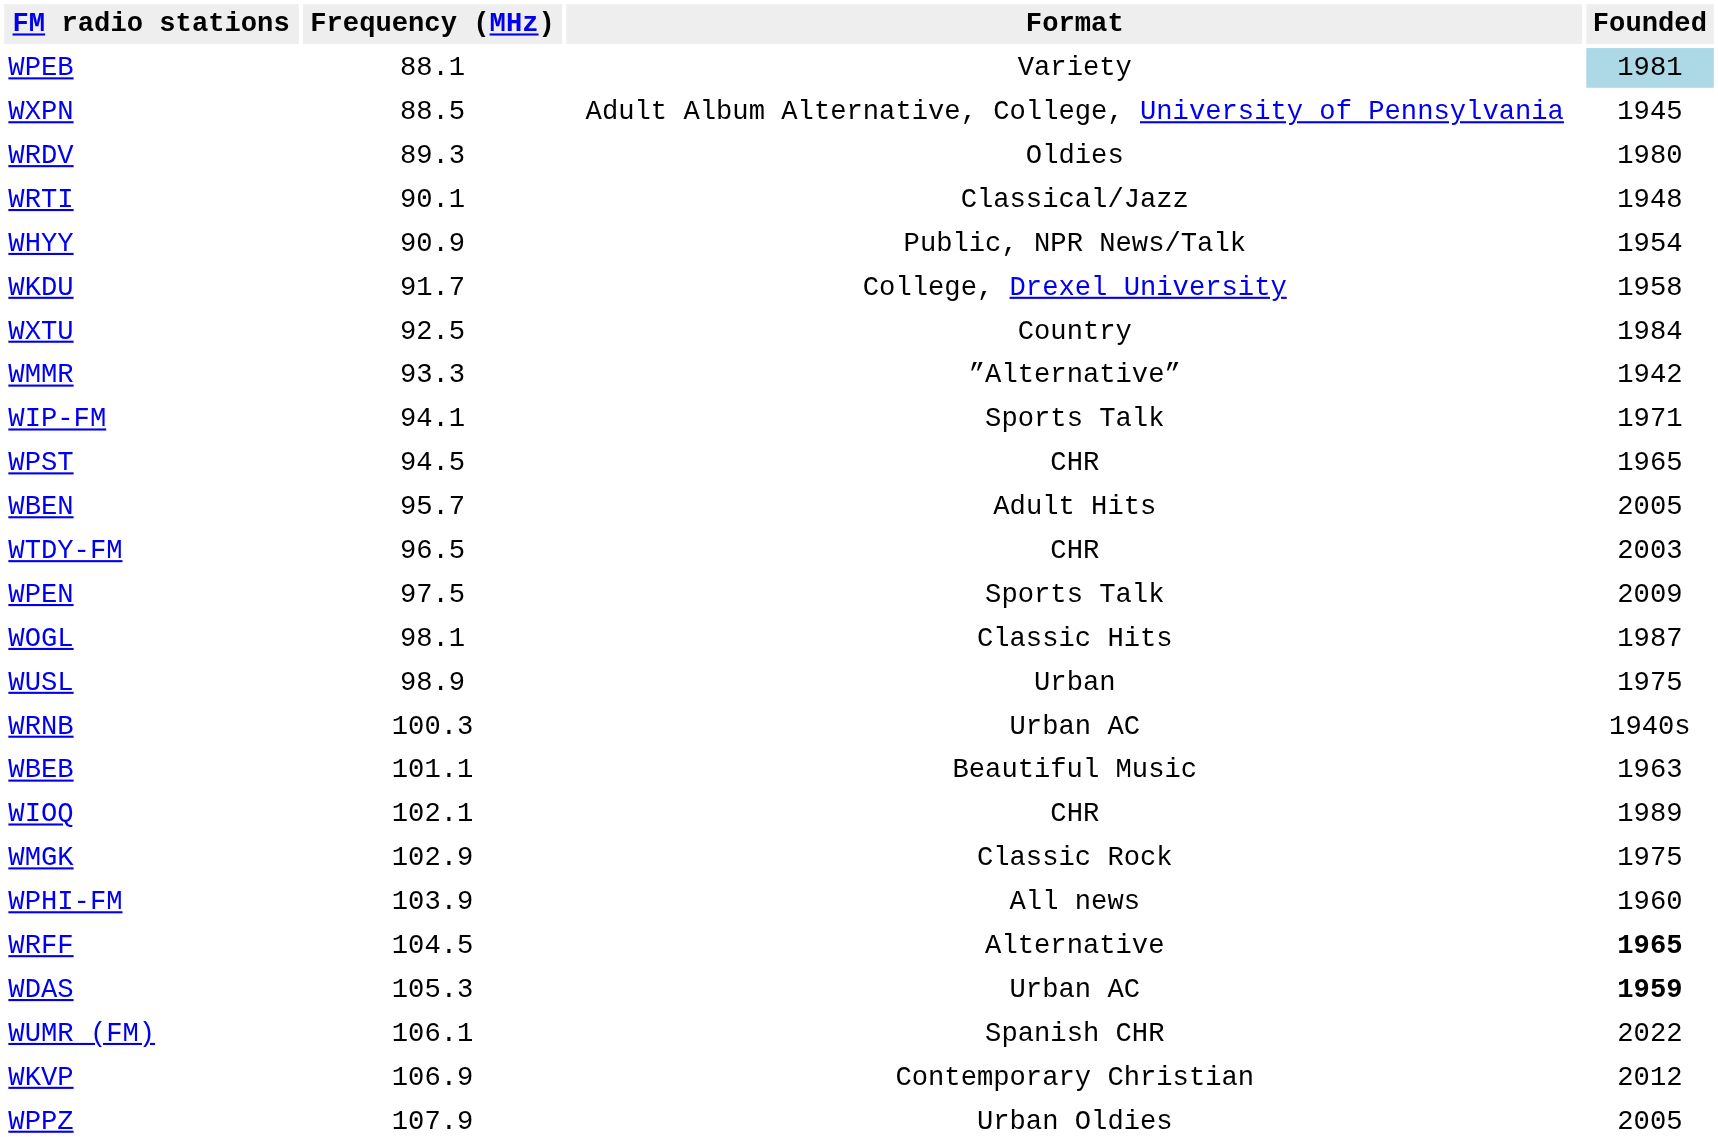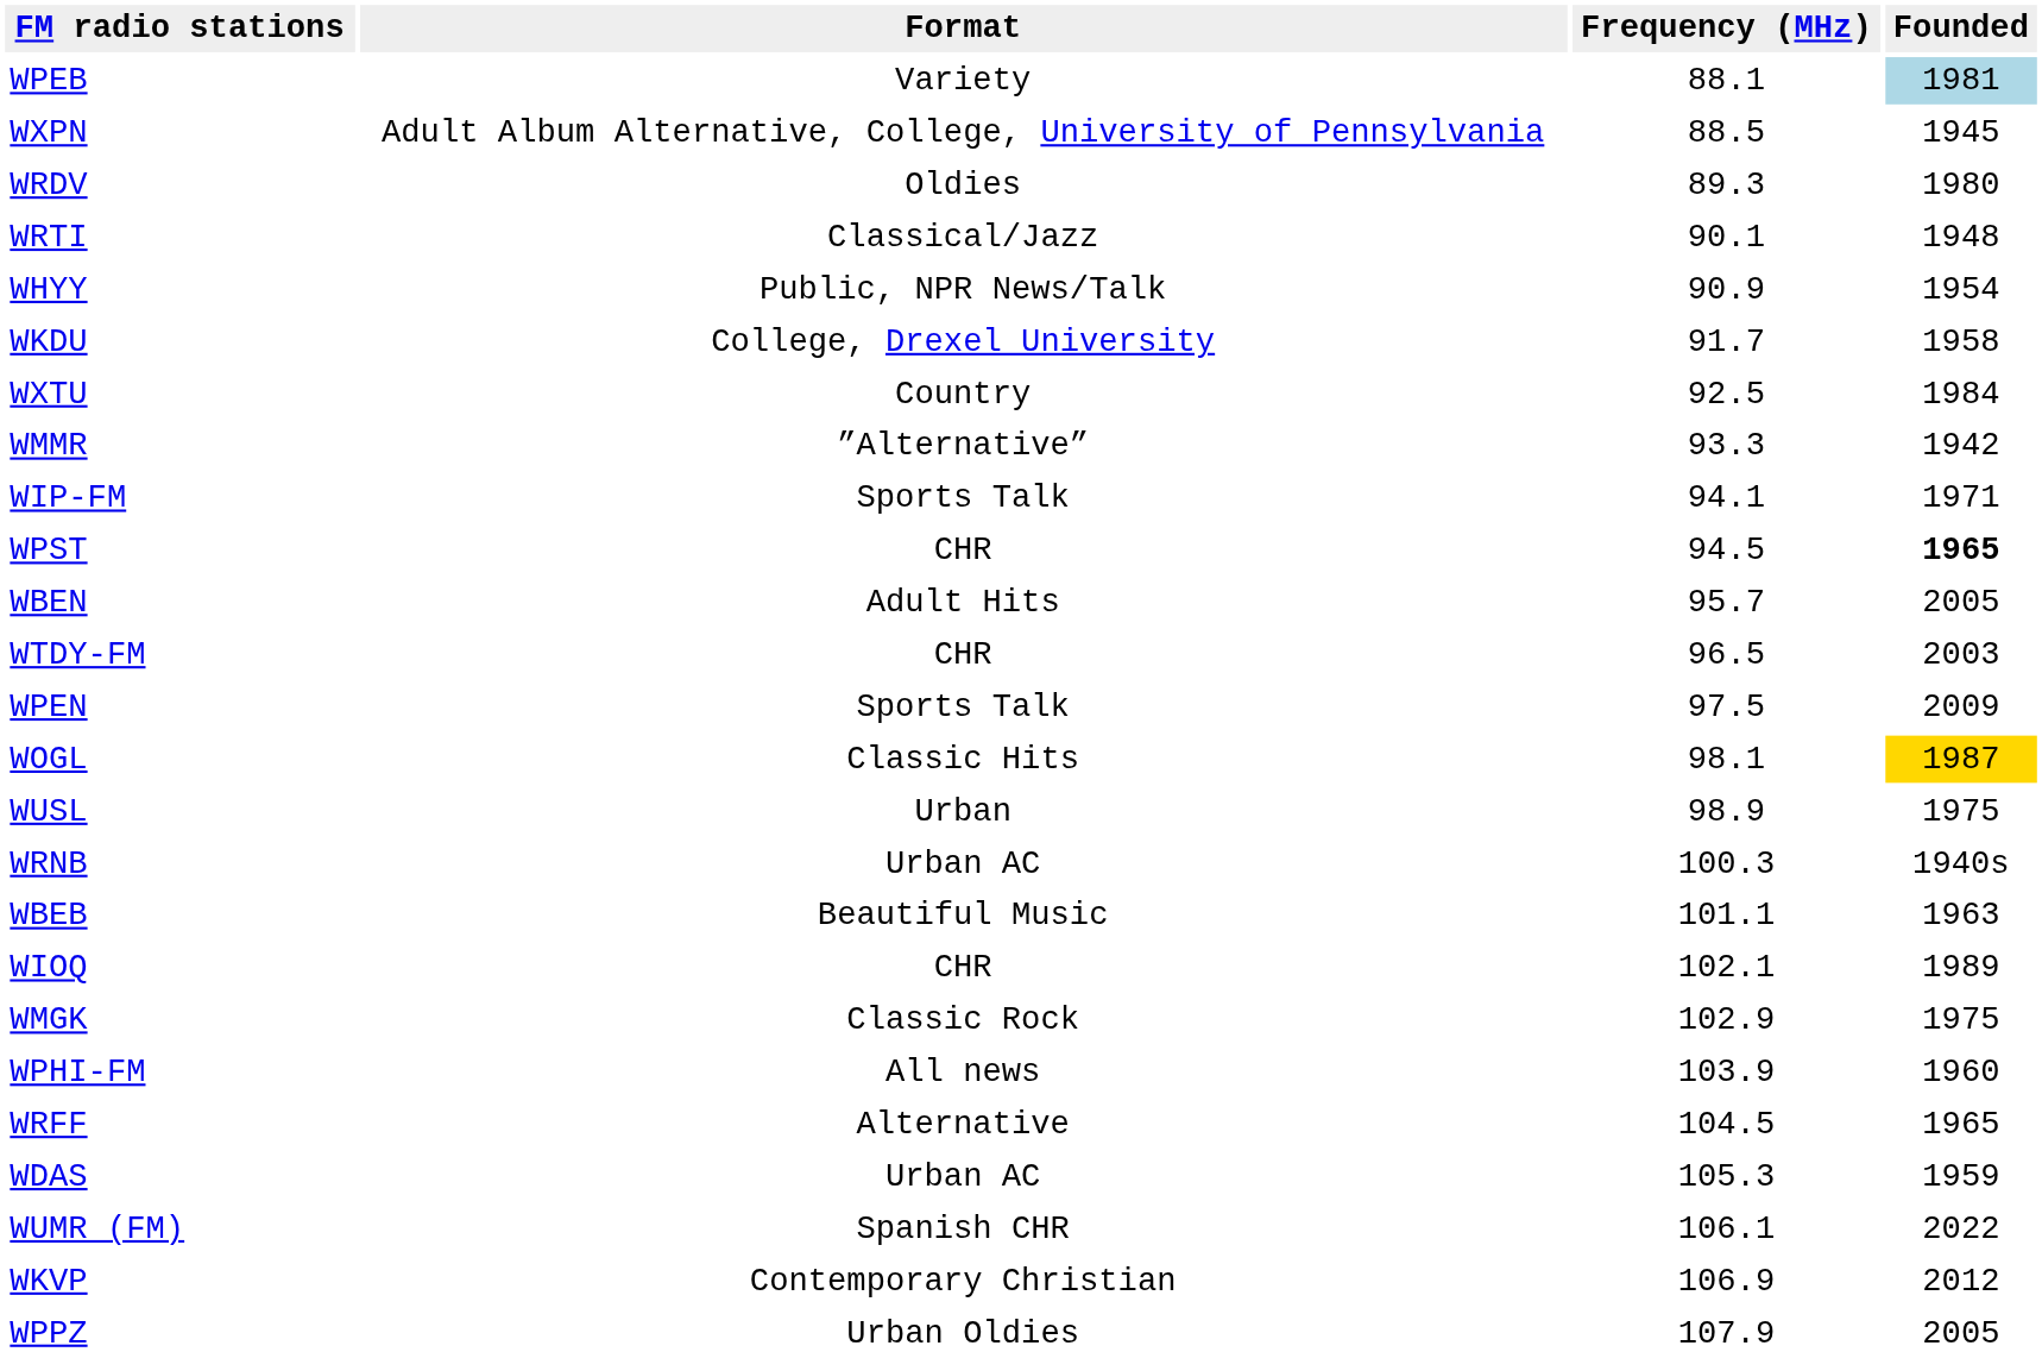 <table border=0 cellpadding=2 cellspacing=2 width=65%>
 <tr bgcolor=#EEEEEE>
 <th><a href='#'>FM</a> radio stations</th>
+<th>Format</th>
 <th>Frequency (<a href='#'>MHz</a>)</th>
-<th>Format</th>
 <th>Founded</th>
 </tr>
 <tr>
 <td><a href='#'>WPEB</a></td>
+<td align=center>Variety</td>
 <td align=center>88.1</td>
-<td align=center>Variety</td>
 <td align=center style="background: lightblue;">1981</td>
 </tr>
 <tr>
 <td><a href='#'>WXPN</a></td>
+<td align=center>Adult Album Alternative, College, <a href='#'>University of Pennsylvania</a></td>
 <td align=center>88.5</td>
-<td align=center>Adult Album Alternative, College, <a href='#'>University of Pennsylvania</a></td>
 <td align=center>1945</td>
 </tr>
 <tr>
 <td><a href='#'>WRDV</a></td>
+<td align=center>Oldies</td>
 <td align=center>89.3</td>
-<td align=center>Oldies</td>
 <td align=center>1980</td>
 </tr>
 <tr>
 <td><a href='#'>WRTI</a></td>
+<td align=center>Classical/Jazz</td>
 <td align=center>90.1</td>
-<td align=center>Classical/Jazz</td>
 <td align=center>1948</td>
 </tr>
 <tr>
 <td><a href='#'>WHYY</a></td>
+<td align=center>Public, NPR News/Talk</td>
 <td align=center>90.9</td>
-<td align=center>Public, NPR News/Talk</td>
 <td align=center>1954</td>
 </tr>
 <tr>
 <td><a href='#'>WKDU</a></td>
+<td align=center>College, <a href='#'>Drexel University</a></td>
 <td align=center>91.7</td>
-<td align=center>College, <a href='#'>Drexel University</a></td>
 <td align=center>1958</td>
 </tr>
 <tr>
 <td><a href='#'>WXTU</a></td>
+<td align=center>Country</td>
 <td align=center>92.5</td>
-<td align=center>Country</td>
 <td align=center>1984</td>
 </tr>
 <tr>
 <td><a href='#'>WMMR</a></td>
+<td align=center>”Alternative”</td>
 <td align=center>93.3</td>
-<td align=center>”Alternative”</td>
 <td align=center>1942</td>
 </tr>
 <tr>
 <td><a href='#'>WIP-FM</a></td>
+<td align=center>Sports Talk</td>
 <td align=center>94.1</td>
-<td align=center>Sports Talk</td>
 <td align=center>1971</td>
 </tr>
 <tr>
 <td><a href='#'>WPST</a></td>
+<td align=center>CHR</td>
 <td align=center>94.5</td>
-<td align=center>CHR</td>
-<td align=center>1965</td>
+<td align=center><strong>1965</strong></td>
 </tr>
 <tr>
 <td><a href='#'>WBEN</a></td>
+<td align=center>Adult Hits</td>
 <td align=center>95.7</td>
-<td align=center>Adult Hits</td>
 <td align=center>2005</td>
 </tr>
 <tr>
 <td><a href='#'>WTDY-FM</a></td>
+<td align=center>CHR</td>
 <td align=center>96.5</td>
-<td align=center>CHR</td>
 <td align=center>2003</td>
 </tr>
 <tr>
 <td><a href='#'>WPEN</a></td>
+<td align=center>Sports Talk</td>
 <td align=center>97.5</td>
-<td align=center>Sports Talk</td>
 <td align=center>2009</td>
 </tr>
 <tr>
 <td><a href='#'>WOGL</a></td>
+<td align=center>Classic Hits</td>
 <td align=center>98.1</td>
-<td align=center>Classic Hits</td>
-<td align=center>1987</td>
+<td align=center style="background: gold;">1987</td>
 </tr>
 <tr>
 <td><a href='#'>WUSL</a></td>
+<td align=center>Urban</td>
 <td align=center>98.9</td>
-<td align=center>Urban</td>
 <td align=center>1975</td>
 </tr>
 <tr>
 <td><a href='#'>WRNB</a></td>
+<td align=center>Urban AC</td>
 <td align=center>100.3</td>
-<td align=center>Urban AC</td>
 <td align=center>1940s</td>
 </tr>
 <tr>
 <td><a href='#'>WBEB</a></td>
+<td align=center>Beautiful Music</td>
 <td align=center>101.1</td>
-<td align=center>Beautiful Music</td>
 <td align=center>1963</td>
 </tr>
 <tr>
 <td><a href='#'>WIOQ</a></td>
+<td align=center>CHR</td>
 <td align=center>102.1</td>
-<td align=center>CHR</td>
 <td align=center>1989</td>
 </tr>
 <tr>
 <td><a href='#'>WMGK</a></td>
+<td align=center>Classic Rock</td>
 <td align=center>102.9</td>
-<td align=center>Classic Rock</td>
 <td align=center>1975</td>
 </tr>
 <tr>
 <td><a href='#'>WPHI-FM</a></td>
+<td align=center>All news</td>
 <td align=center>103.9</td>
-<td align=center>All news</td>
 <td align=center>1960</td>
 </tr>
 <tr>
 <td><a href='#'>WRFF</a></td>
+<td align=center>Alternative</td>
 <td align=center>104.5</td>
-<td align=center>Alternative</td>
-<td align=center><strong>1965</strong></td>
+<td align=center>1965</td>
 </tr>
 <tr>
 <td><a href='#'>WDAS</a></td>
+<td align=center>Urban AC</td>
 <td align=center>105.3</td>
-<td align=center>Urban AC</td>
-<td align=center><strong>1959</strong></td>
+<td align=center>1959</td>
 </tr>
 <tr>
 <td><a href='#'>WUMR (FM)</a></td>
+<td align=center>Spanish CHR</td>
 <td align=center>106.1</td>
-<td align=center>Spanish CHR</td>
 <td align=center>2022</td>
 </tr>
 <tr>
 <td><a href='#'>WKVP</a></td>
+<td align=center>Contemporary Christian</td>
 <td align=center>106.9</td>
-<td align=center>Contemporary Christian</td>
 <td align=center>2012</td>
 </tr>
 <tr>
 <td><a href='#'>WPPZ</a></td>
+<td align=center>Urban Oldies</td>
 <td align=center>107.9</td>
-<td align=center>Urban Oldies</td>
 <td align=center>2005</td>
 </tr>
 </table>
